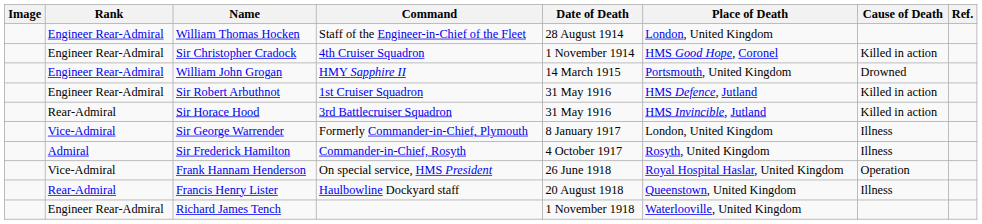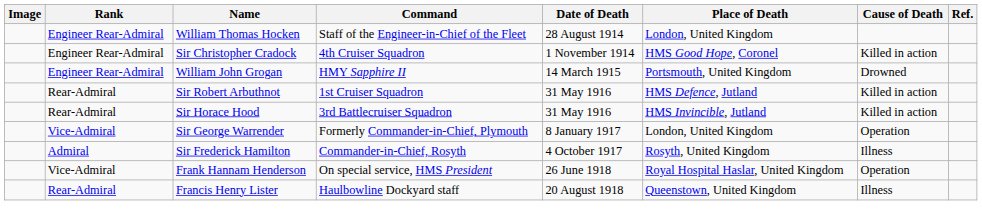 <table class="wikitable" width=100%>
 <tr>
 <th style="#ffffff;">Image</th>
 <th style="#ffffff;">Rank</th>
 <th style="#ffffff;">Name</th>
 <th style="#ffffff;">Command</th>
 <th style="#ffffff;">Date of Death</th>
 <th style="#ffffff;">Place of Death</th>
 <th style="#ffffff;">Cause of Death</th>
 <th style="#ffffff;">Ref.</th>
 </tr>
 <tr>
 <td></td>
 <td><a href='#'>Engineer Rear-Admiral</a></td>
 <td><a href='#'>William Thomas Hocken</a></td>
 <td>Staff of the <a href='#'>Engineer-in-Chief of the Fleet</a></td>
 <td>28 August 1914</td>
 <td><a href='#'>London</a>, United Kingdom</td>
 <td></td>
 <td></td>
 </tr>
 <tr>
 <td></td>
 <td>Engineer Rear-Admiral</td>
 <td><a href='#'>Sir Christopher Cradock</a></td>
 <td><a href='#'>4th Cruiser Squadron</a></td>
 <td>1 November 1914</td>
 <td><a href='#'>HMS <em>Good Hope</em></a>, <a href='#'>Coronel</a></td>
 <td>Killed in action</td>
 <td></td>
 </tr>
 <tr>
 <td></td>
 <td><a href='#'>Engineer Rear-Admiral</a></td>
 <td><a href='#'>William John Grogan</a></td>
 <td><a href='#'>HMY <em>Sapphire II</em></a></td>
 <td>14 March 1915</td>
 <td><a href='#'>Portsmouth</a>, United Kingdom</td>
 <td>Drowned</td>
 <td></td>
 </tr>
 <tr>
 <td></td>
-<td>Engineer Rear-Admiral</td>
+<td>Rear-Admiral</td>
 <td><a href='#'>Sir Robert Arbuthnot</a></td>
 <td><a href='#'>1st Cruiser Squadron</a></td>
 <td>31 May 1916</td>
 <td><a href='#'>HMS <em>Defence</em></a>, <a href='#'>Jutland</a></td>
 <td>Killed in action</td>
 <td></td>
 </tr>
 <tr>
 <td></td>
 <td>Rear-Admiral</td>
 <td><a href='#'>Sir Horace Hood</a></td>
 <td><a href='#'>3rd Battlecruiser Squadron</a></td>
 <td>31 May 1916</td>
 <td><a href='#'>HMS <em>Invincible</em></a>, <a href='#'>Jutland</a></td>
 <td>Killed in action</td>
 <td></td>
 </tr>
 <tr>
 <td></td>
 <td><a href='#'>Vice-Admiral</a></td>
 <td><a href='#'>Sir George Warrender</a></td>
 <td>Formerly <a href='#'>Commander-in-Chief, Plymouth</a></td>
 <td>8 January 1917</td>
 <td>London, United Kingdom</td>
-<td>Illness</td>
+<td>Operation</td>
 <td></td>
 </tr>
 <tr>
 <td></td>
 <td><a href='#'>Admiral</a></td>
 <td><a href='#'>Sir Frederick Hamilton</a></td>
 <td><a href='#'>Commander-in-Chief, Rosyth</a></td>
 <td>4 October 1917</td>
 <td><a href='#'>Rosyth</a>, United Kingdom</td>
 <td>Illness</td>
 <td></td>
 </tr>
 <tr>
 <td></td>
 <td>Vice-Admiral</td>
 <td><a href='#'>Frank Hannam Henderson</a></td>
 <td>On special service, <a href='#'>HMS <em>President</em></a></td>
 <td>26 June 1918</td>
 <td><a href='#'>Royal Hospital Haslar</a>, United Kingdom</td>
 <td>Operation</td>
 <td></td>
 </tr>
 <tr>
 <td></td>
 <td><a href='#'>Rear-Admiral</a></td>
 <td><a href='#'>Francis Henry Lister</a></td>
 <td><a href='#'>Haulbowline</a> Dockyard staff</td>
 <td>20 August 1918</td>
 <td><a href='#'>Queenstown</a>, United Kingdom</td>
 <td>Illness</td>
 <td></td>
 </tr>
-<tr>
-<td></td>
-<td>Engineer Rear-Admiral</td>
-<td><a href='#'>Richard James Tench</a></td>
-<td></td>
-<td>1 November 1918</td>
-<td><a href='#'>Waterlooville</a>, United Kingdom</td>
-<td></td>
-<td></td>
-</tr>
 </table>
